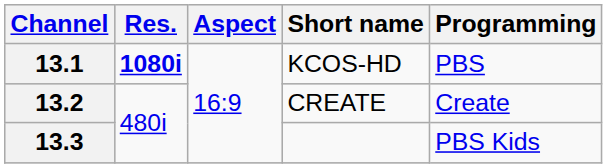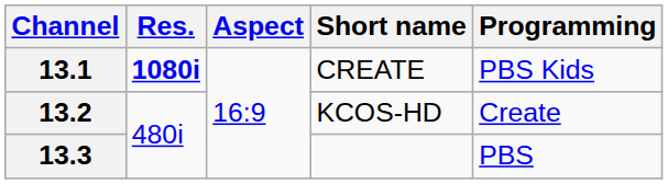 <table class="wikitable">
 <tr>
 <th scope = "col"><a href='#'>Channel</a></th>
 <th scope = "col"><a href='#'>Res.</a></th>
 <th scope = "col"><a href='#'>Aspect</a></th>
 <th scope = "col">Short name</th>
 <th scope = "col">Programming</th>
 </tr>
 <tr>
 <th scope = "row">13.1</th>
 <td><strong><a href='#'>1080i</a></strong></td>
 <td rowspan=3><a href='#'>16:9</a></td>
-<td>KCOS-HD</td>
-<td><a href='#'>PBS</a></td>
+<td>CREATE</td>
+<td><a href='#'>PBS Kids</a></td>
 </tr>
 <tr>
 <th scope = "row">13.2</th>
 <td rowspan=2><a href='#'>480i</a></td>
-<td>CREATE</td>
+<td>KCOS-HD</td>
 <td><a href='#'>Create</a></td>
 </tr>
 <tr>
 <th scope = "row">13.3</th>
 <td></td>
-<td><a href='#'>PBS Kids</a></td>
+<td><a href='#'>PBS</a></td>
 </tr>
 </table>
